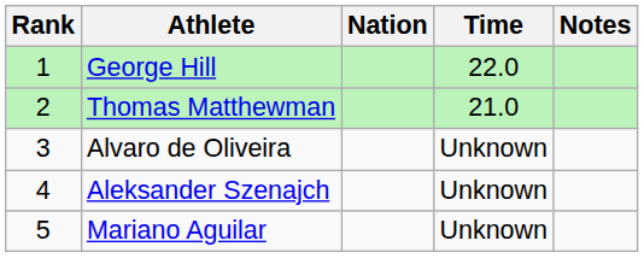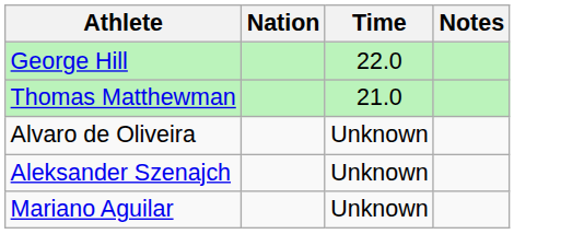 <table class="wikitable sortable" style="text-align:center">
 <tr>
-<th>Rank</th>
 <th>Athlete</th>
 <th>Nation</th>
 <th>Time</th>
 <th>Notes</th>
 </tr>
 <tr bgcolor=bbf3bb>
-<td>1</td>
 <td align="left"><a href='#'>George Hill</a></td>
 <td align="left"></td>
 <td>22.0</td>
 <td></td>
 </tr>
 <tr bgcolor=bbf3bb>
-<td>2</td>
 <td align="left"><a href='#'>Thomas Matthewman</a></td>
 <td align="left"></td>
 <td data-sort-value=30.0>21.0</td>
 <td></td>
 </tr>
 <tr>
-<td>3</td>
 <td align="left">Alvaro de Oliveira</td>
 <td align="left"></td>
 <td data-sort-value=30.0>Unknown</td>
 <td></td>
 </tr>
 <tr>
-<td>4</td>
 <td align="left"><a href='#'>Aleksander Szenajch</a></td>
 <td align="left"></td>
 <td>Unknown</td>
 <td></td>
 </tr>
 <tr>
-<td>5</td>
 <td align="left"><a href='#'>Mariano Aguilar</a></td>
 <td align="left"></td>
 <td data-sort-value=30.0>Unknown</td>
 <td></td>
 </tr>
 </table>
